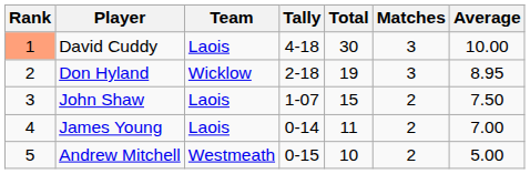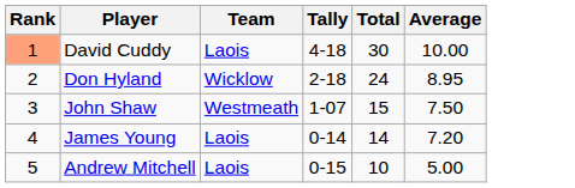 <table class="wikitable">
 <tr>
 <th>Rank</th>
 <th>Player</th>
 <th>Team</th>
 <th>Tally</th>
 <th>Total</th>
-<th>Matches</th>
 <th>Average</th>
 </tr>
 <tr>
 <td rowspan="1" style="background: lightsalmon; text-align:center;">1</td>
 <td>David Cuddy</td>
 <td><a href='#'>Laois</a></td>
 <td align=center>4-18</td>
 <td align=center>30</td>
-<td align=center>3</td>
 <td align=center>10.00</td>
 </tr>
 <tr>
 <td rowspan="1" style="text-align:center;">2</td>
 <td><a href='#'>Don Hyland</a></td>
 <td><a href='#'>Wicklow</a></td>
 <td align=center>2-18</td>
-<td align=center>19</td>
-<td align=center>3</td>
+<td align=center>24</td>
 <td align=center>8.95</td>
 </tr>
 <tr>
 <td rowspan="1" style="text-align:center;">3</td>
 <td><a href='#'>John Shaw</a></td>
-<td><a href='#'>Laois</a></td>
+<td><a href='#'>Westmeath</a></td>
 <td align=center>1-07</td>
 <td align=center>15</td>
-<td align=center>2</td>
 <td align=center>7.50</td>
 </tr>
 <tr>
 <td rowspan="1" style="text-align:center;">4</td>
 <td><a href='#'>James Young</a></td>
 <td><a href='#'>Laois</a></td>
 <td align=center>0-14</td>
-<td align=center>11</td>
-<td align=center>2</td>
-<td align=center>7.00</td>
+<td align=center>14</td>
+<td align=center>7.20</td>
 </tr>
 <tr>
 <td rowspan="1" style="text-align:center;">5</td>
 <td><a href='#'>Andrew Mitchell</a></td>
-<td><a href='#'>Westmeath</a></td>
+<td><a href='#'>Laois</a></td>
 <td align=center>0-15</td>
 <td align=center>10</td>
-<td align=center>2</td>
 <td align=center>5.00</td>
 </tr>
 </table>
